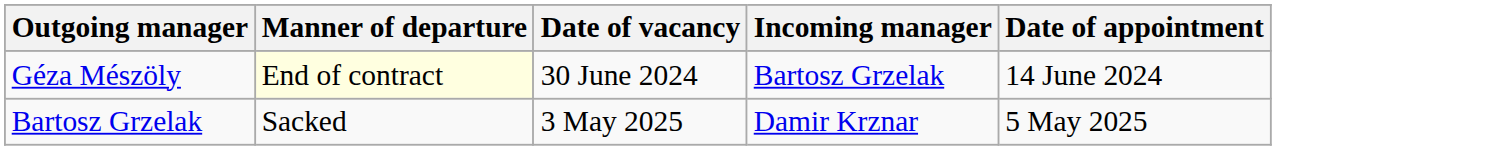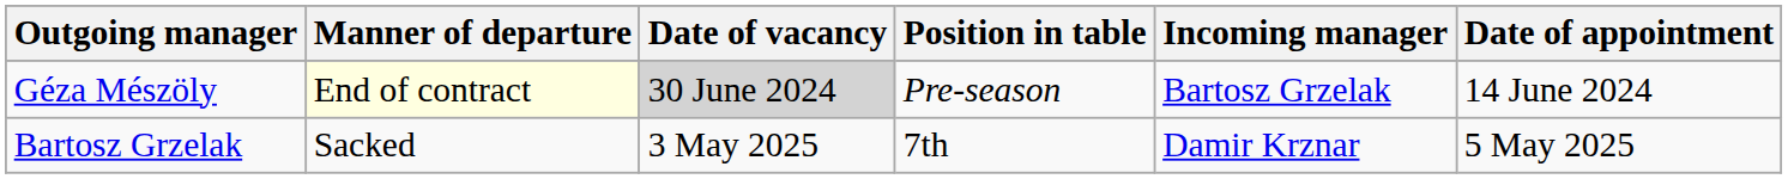 <table class="wikitable sortable">
 <tr>
 <th>Outgoing manager</th>
 <th>Manner of departure</th>
 <th>Date of vacancy</th>
+<th>Position in table</th>
 <th>Incoming manager</th>
 <th>Date of appointment</th>
 </tr>
 <tr>
 <td> <a href='#'>Géza Mészöly</a></td>
 <td style="background: lightyellow;">End of contract</td>
-<td>30 June 2024</td>
+<td style="background: lightgrey;">30 June 2024</td>
+<td rowspan="1"><em>Pre-season</em></td>
 <td> <a href='#'>Bartosz Grzelak</a></td>
 <td>14 June 2024</td>
 </tr>
 <tr>
 <td> <a href='#'>Bartosz Grzelak</a></td>
 <td>Sacked</td>
 <td>3 May 2025</td>
+<td rowspan="1">7th</td>
 <td> <a href='#'>Damir Krznar</a></td>
 <td>5 May 2025</td>
 </tr>
 </table>
